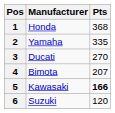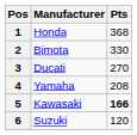 <table class="wikitable" style="font-size: 95%">
 <tr>
 <th>Pos</th>
 <th>Manufacturer</th>
 <th>Pts</th>
 </tr>
 <tr>
 <th>1</th>
 <td> <a href='#'>Honda</a></td>
 <td>368</td>
 </tr>
 <tr>
 <th>2</th>
-<td> <a href='#'>Yamaha</a></td>
-<td>335</td>
+<td> <a href='#'>Bimota</a></td>
+<td>330</td>
 </tr>
 <tr>
 <th>3</th>
 <td> <a href='#'>Ducati</a></td>
 <td>270</td>
 </tr>
 <tr>
 <th>4</th>
-<td> <a href='#'>Bimota</a></td>
-<td>207</td>
+<td> <a href='#'>Yamaha</a></td>
+<td>208</td>
 </tr>
 <tr>
 <th>5</th>
 <td> <a href='#'>Kawasaki</a></td>
 <td><strong>166</strong></td>
 </tr>
 <tr>
 <th>6</th>
 <td> <a href='#'>Suzuki</a></td>
 <td>120</td>
 </tr>
 </table>
